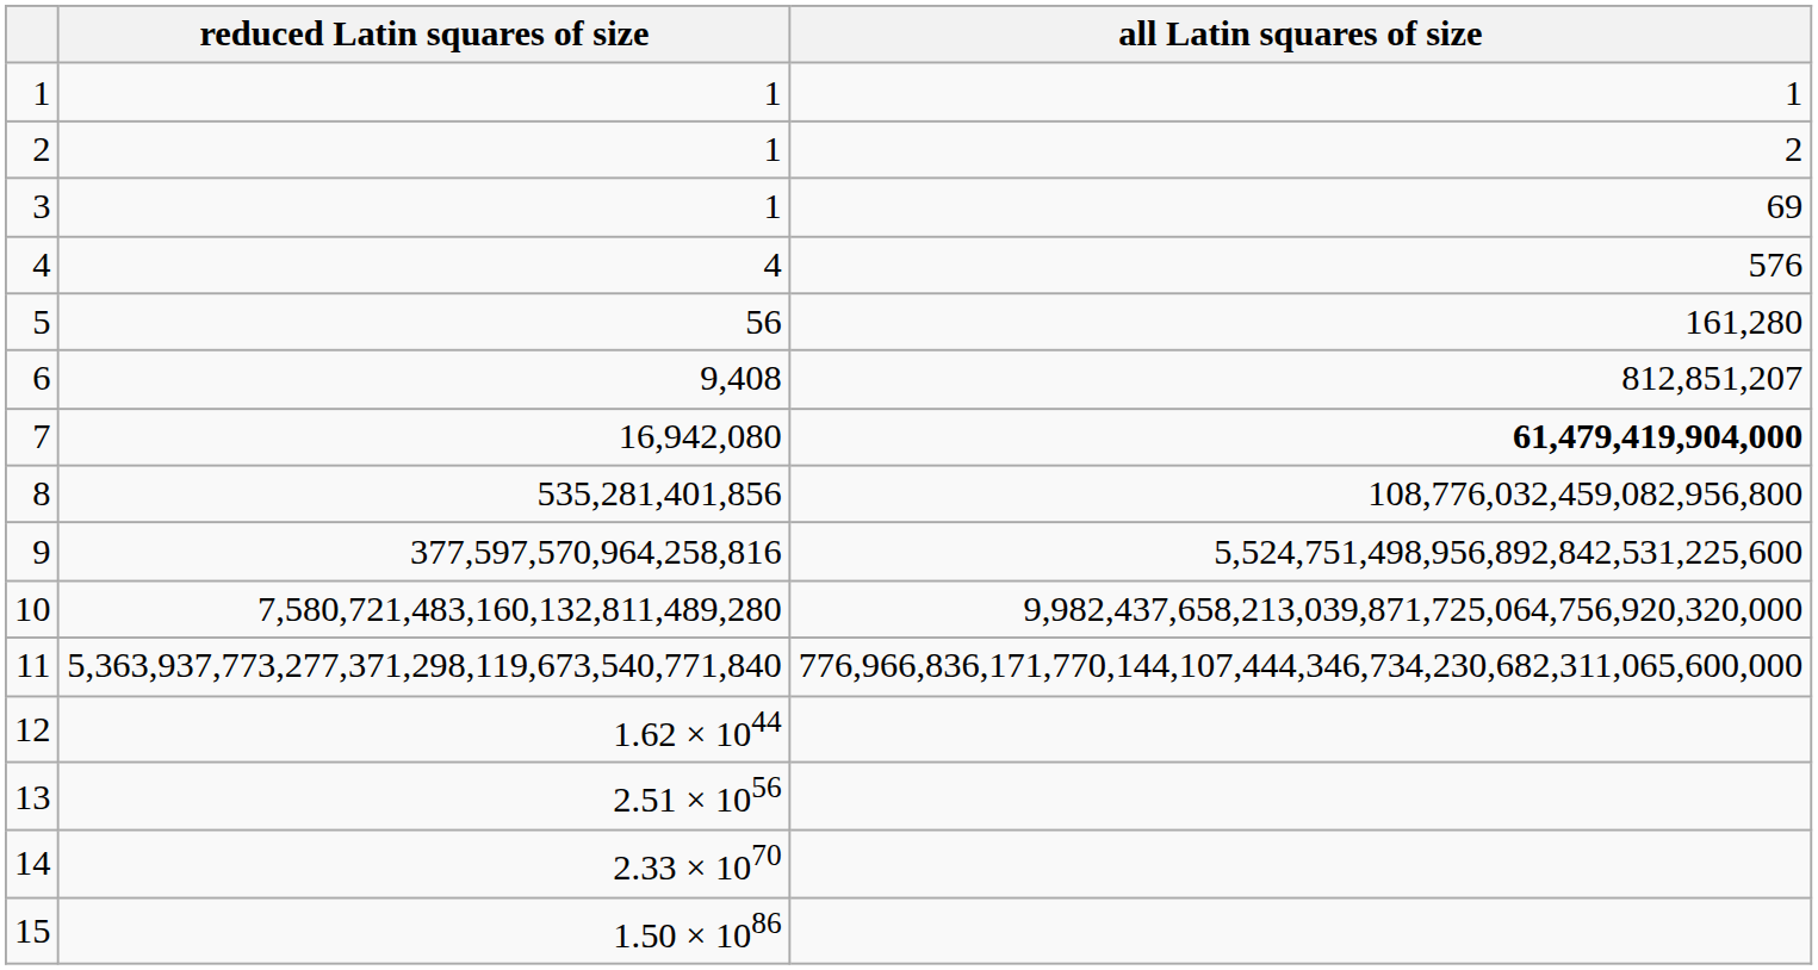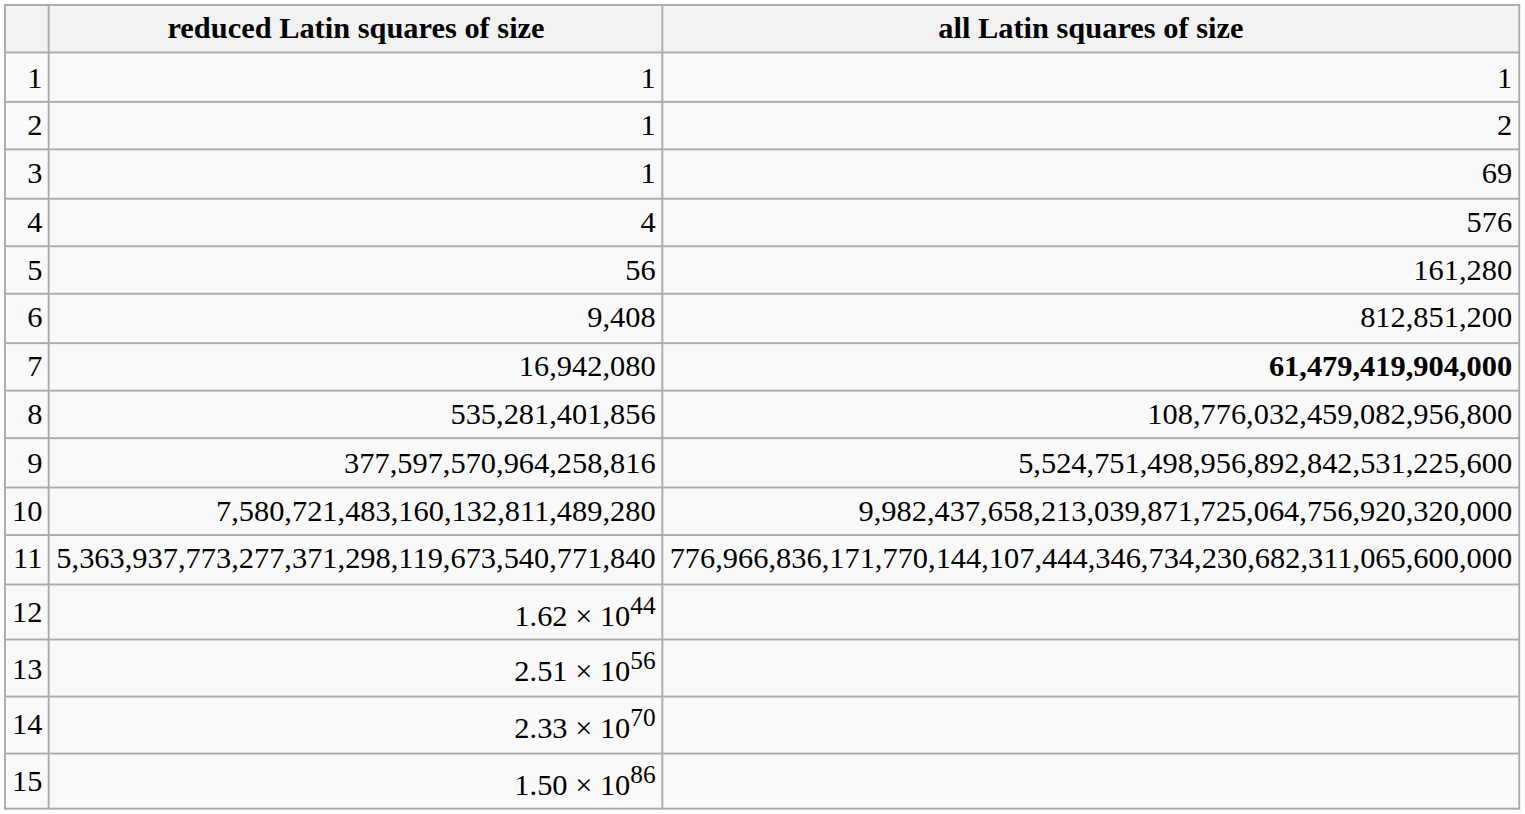 <table class="wikitable" align="center" style="text-align: right;">
 <tr>
 <th></th>
 <th align=right>reduced Latin squares of size <br></th>
 <th align="right">all Latin squares of size <br></th>
 </tr>
 <tr>
 <td align=right>1</td>
 <td align=right>1</td>
 <td align=right>1</td>
 </tr>
 <tr>
 <td align=right>2</td>
 <td align=right>1</td>
 <td align=right>2</td>
 </tr>
 <tr>
 <td align=right>3</td>
 <td align=right>1</td>
 <td align=right>69</td>
 </tr>
 <tr>
 <td align=right>4</td>
 <td align=right>4</td>
 <td align=right>576</td>
 </tr>
 <tr>
 <td align=right>5</td>
 <td align=right>56</td>
 <td align=right>161,280</td>
 </tr>
 <tr>
 <td align=right>6</td>
 <td align=right>9,408</td>
-<td align=right>812,851,207</td>
+<td align=right>812,851,200</td>
 </tr>
 <tr>
 <td align=right>7</td>
 <td align=right>16,942,080</td>
 <td align=right><strong>61,479,419,904,000</strong></td>
 </tr>
 <tr>
 <td align=right>8</td>
 <td align=right>535,281,401,856</td>
 <td align=right>108,776,032,459,082,956,800</td>
 </tr>
 <tr>
 <td align=right>9</td>
 <td align=right>377,597,570,964,258,816</td>
 <td align=right>5,524,751,498,956,892,842,531,225,600</td>
 </tr>
 <tr>
 <td>10</td>
 <td align=right>7,580,721,483,160,132,811,489,280</td>
 <td align=right>9,982,437,658,213,039,871,725,064,756,920,320,000</td>
 </tr>
 <tr>
 <td>11</td>
 <td align=right>5,363,937,773,277,371,298,119,673,540,771,840</td>
 <td align=right>776,966,836,171,770,144,107,444,346,734,230,682,311,065,600,000</td>
 </tr>
 <tr>
 <td>12</td>
 <td>1.62 × 10<sup>44</sup></td>
 <td></td>
 </tr>
 <tr>
 <td>13</td>
 <td>2.51 × 10<sup>56</sup></td>
 <td></td>
 </tr>
 <tr>
 <td>14</td>
 <td>2.33 × 10<sup>70</sup></td>
 <td></td>
 </tr>
 <tr>
 <td>15</td>
 <td>1.50 × 10<sup>86</sup></td>
 <td></td>
 </tr>
 </table>
